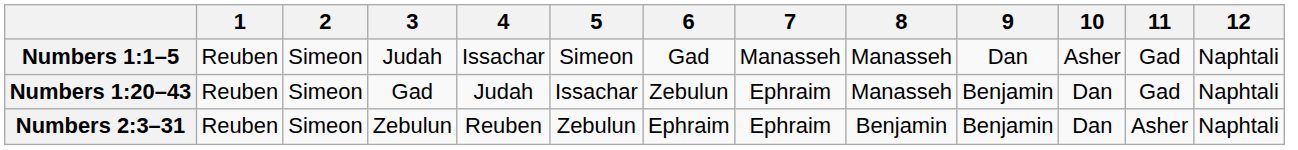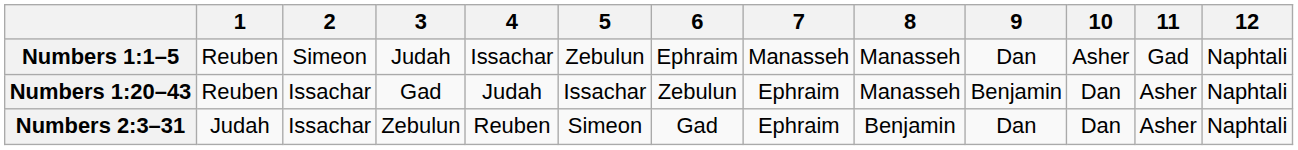 <table class="wikitable" align=center style="text-align:center">
 <tr>
 <th></th>
 <th>1</th>
 <th>2</th>
 <th>3</th>
 <th>4</th>
 <th>5</th>
 <th>6</th>
 <th>7</th>
 <th>8</th>
 <th>9</th>
 <th>10</th>
 <th>11</th>
 <th>12</th>
 </tr>
 <tr>
 <th>Numbers 1:1–5</th>
 <td>Reuben</td>
 <td>Simeon</td>
 <td>Judah</td>
 <td>Issachar</td>
-<td>Simeon</td>
-<td>Gad</td>
+<td>Zebulun</td>
+<td>Ephraim</td>
 <td>Manasseh</td>
 <td>Manasseh</td>
 <td>Dan</td>
 <td>Asher</td>
 <td>Gad</td>
 <td>Naphtali</td>
 </tr>
 <tr>
 <th>Numbers 1:20–43</th>
 <td>Reuben</td>
-<td>Simeon</td>
+<td>Issachar</td>
 <td>Gad</td>
 <td>Judah</td>
 <td>Issachar</td>
 <td>Zebulun</td>
 <td>Ephraim</td>
 <td>Manasseh</td>
 <td>Benjamin</td>
 <td>Dan</td>
-<td>Gad</td>
+<td>Asher</td>
 <td>Naphtali</td>
 </tr>
 <tr>
 <th>Numbers 2:3–31</th>
+<td>Judah</td>
+<td>Issachar</td>
+<td>Zebulun</td>
 <td>Reuben</td>
 <td>Simeon</td>
-<td>Zebulun</td>
-<td>Reuben</td>
-<td>Zebulun</td>
-<td>Ephraim</td>
+<td>Gad</td>
 <td>Ephraim</td>
 <td>Benjamin</td>
-<td>Benjamin</td>
+<td>Dan</td>
 <td>Dan</td>
 <td>Asher</td>
 <td>Naphtali</td>
 </tr>
 </table>
